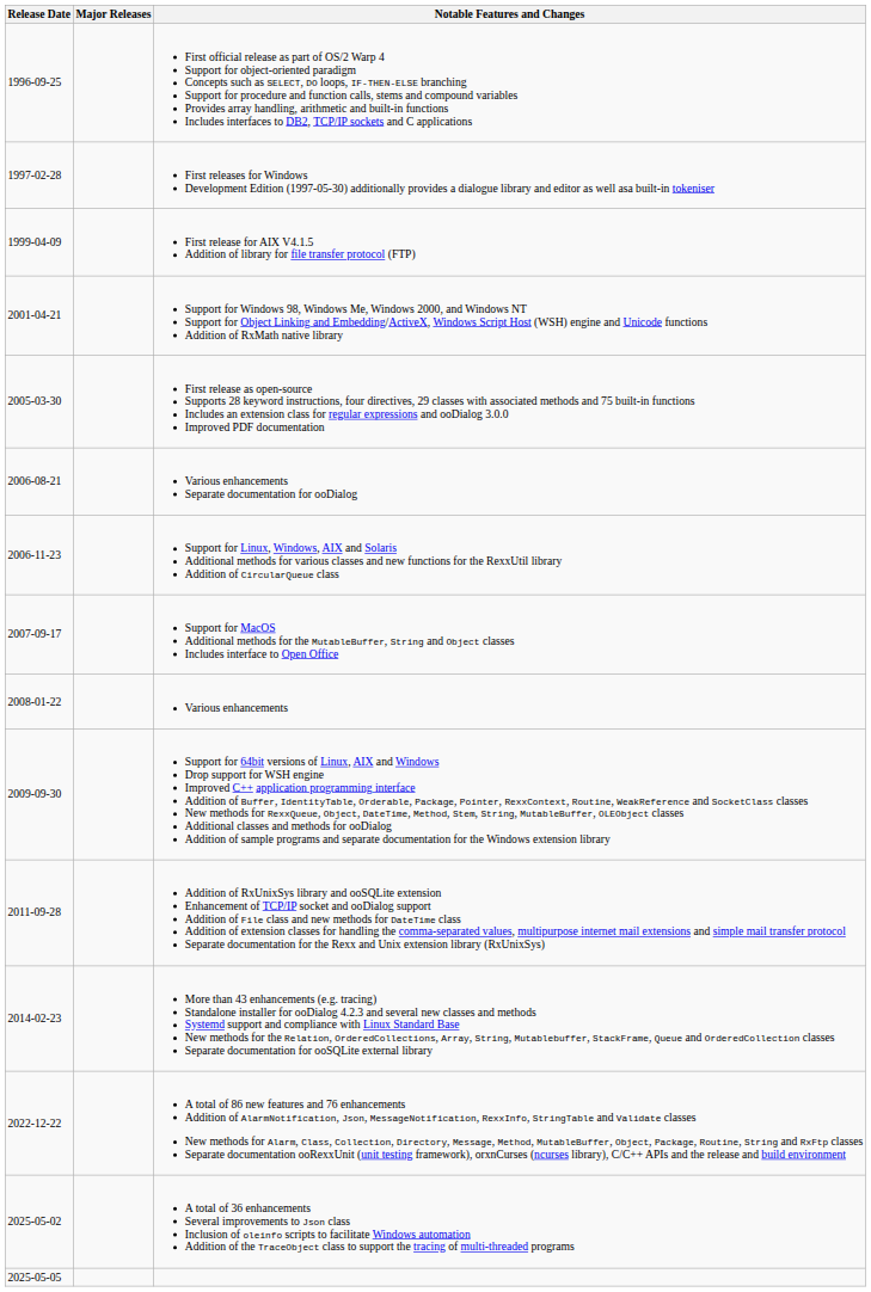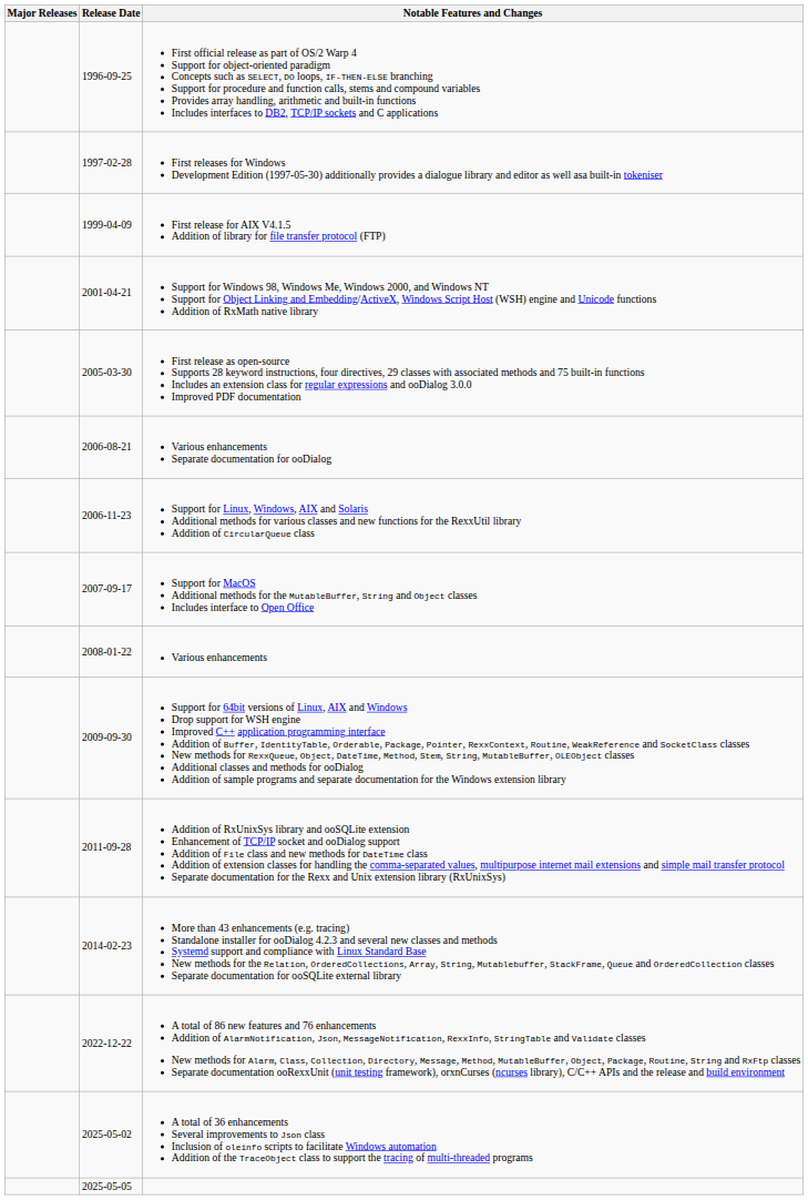 <table class="wikitable sortable">
 <tr>
+<th>Major Releases</th>
 <th>Release Date</th>
-<th>Major Releases</th>
 <th>Notable Features and Changes</th>
 </tr>
 <tr>
+<td></td>
 <td>1996-09-25</td>
-<td></td>
 <td><br><ul><li>First official release as part of OS/2 Warp 4</li><li>Support for object-oriented paradigm</li><li>Concepts such as <code>SELECT</code>, <code>DO</code> loops, <code>IF-THEN-ELSE</code> branching</li><li>Support for procedure and function calls, stems and compound variables</li><li>Provides array handling, arithmetic and built-in functions</li><li>Includes interfaces to <a href='#'>DB2</a>, <a href='#'>TCP/IP sockets</a> and C applications</li></ul></td>
 </tr>
 <tr>
+<td></td>
 <td>1997-02-28</td>
-<td></td>
 <td><br><ul><li>First releases for Windows</li><li>Development Edition (1997-05-30) additionally provides a dialogue library and editor as well asa built-in <a href='#'>tokeniser</a></li></ul></td>
 </tr>
 <tr>
+<td></td>
 <td>1999-04-09</td>
-<td></td>
 <td><br><ul><li>First release for AIX V4.1.5</li><li>Addition of library for <a href='#'>file transfer protocol</a> (FTP)</li></ul></td>
 </tr>
 <tr>
+<td></td>
 <td>2001-04-21</td>
-<td></td>
 <td><br><ul><li>Support for Windows 98, Windows Me, Windows 2000, and Windows NT</li><li>Support for <a href='#'>Object Linking and Embedding</a>/<a href='#'>ActiveX</a>, <a href='#'>Windows Script Host</a> (WSH) engine and <a href='#'>Unicode</a> functions</li><li>Addition of RxMath native library</li></ul></td>
 </tr>
 <tr>
+<td></td>
 <td>2005-03-30</td>
-<td></td>
 <td><br><ul><li>First release as open-source</li><li>Supports 28 keyword instructions, four directives, 29 classes with associated methods and 75 built-in functions</li><li>Includes an extension class for <a href='#'>regular expressions</a> and ooDialog 3.0.0</li><li>Improved PDF documentation</li></ul></td>
 </tr>
 <tr>
+<td></td>
 <td>2006-08-21</td>
-<td></td>
 <td><br><ul><li>Various enhancements</li><li>Separate documentation for ooDialog</li></ul></td>
 </tr>
 <tr>
+<td></td>
 <td>2006-11-23</td>
-<td></td>
 <td><br><ul><li>Support for <a href='#'>Linux</a>, <a href='#'>Windows</a>, <a href='#'>AIX</a> and <a href='#'>Solaris</a></li><li>Additional methods for various classes and new functions for the RexxUtil library</li><li>Addition of <code>CircularQueue</code> class</li></ul></td>
 </tr>
 <tr>
+<td></td>
 <td>2007-09-17</td>
-<td></td>
 <td><br><ul><li>Support for <a href='#'>MacOS</a></li><li>Additional methods for the <code>MutableBuffer</code>, <code>String</code> and <code>Object</code> classes</li><li>Includes interface to <a href='#'>Open Office</a></li></ul></td>
 </tr>
 <tr>
+<td></td>
 <td>2008-01-22</td>
-<td></td>
 <td><br><ul><li>Various enhancements</li></ul></td>
 </tr>
 <tr>
+<td></td>
 <td>2009-09-30</td>
-<td></td>
 <td><br><ul><li>Support for <a href='#'>64bit</a> versions of <a href='#'>Linux</a>, <a href='#'>AIX</a> and <a href='#'>Windows</a></li><li>Drop support for WSH engine</li><li>Improved <a href='#'>C++</a> <a href='#'>application programming interface</a></li><li>Addition of <code>Buffer</code>, <code>IdentityTable</code>, <code>Orderable</code>, <code>Package</code>, <code>Pointer</code>, <code>RexxContext</code>, <code>Routine</code>, <code>WeakReference</code> and <code>SocketClass</code> classes</li><li>New methods for <code>RexxQueue</code>, <code>Object</code>, <code>DateTime</code>, <code>Method</code>, <code>Stem</code>, <code>String</code>, <code>MutableBuffer</code>, <code>OLEObject</code> classes</li><li>Additional classes and methods for ooDialog</li><li>Addition of sample programs and separate documentation for the Windows extension library</li></ul></td>
 </tr>
 <tr>
+<td></td>
 <td>2011-09-28</td>
-<td></td>
 <td><br><ul><li>Addition of RxUnixSys library and ooSQLite extension</li><li>Enhancement of <a href='#'>TCP/IP</a> socket and ooDialog support</li><li>Addition of <code>File</code> class and new methods for <code>DateTime</code> class</li><li>Addition of extension classes for handling the <a href='#'>comma-separated values</a>, <a href='#'>multipurpose internet mail extensions</a> and <a href='#'>simple mail transfer protocol</a></li><li>Separate documentation for the Rexx and Unix extension library (RxUnixSys)</li></ul></td>
 </tr>
 <tr>
+<td></td>
 <td>2014-02-23</td>
-<td></td>
 <td><br><ul><li>More than 43 enhancements (e.g. tracing)</li><li>Standalone installer for ooDialog 4.2.3 and several new classes and methods</li><li><a href='#'>Systemd</a> support and compliance with <a href='#'>Linux Standard Base</a></li><li>New methods for the <code>Relation</code>, <code>OrderedCollections</code>, <code>Array</code>, <code>String</code>, <code>Mutablebuffer</code>, <code>StackFrame</code>, <code>Queue</code> and <code>OrderedCollection</code> classes</li><li>Separate documentation for ooSQLite external library</li></ul></td>
 </tr>
 <tr>
+<td></td>
 <td>2022-12-22</td>
-<td></td>
 <td><br><ul><li>A total of 86 new features and 76 enhancements</li><li>Addition of <code>AlarmNotification</code>, <code>Json</code>, <code>MessageNotification</code>, <code>RexxInfo</code>, <code>StringTable</code> and <code>Validate</code> classes</li></ul><ul><li>New methods for <code>Alarm</code>, <code>Class</code>, <code>Collection</code>, <code>Directory</code>, <code>Message</code>, <code>Method</code>, <code>MutableBuffer</code>, <code>Object</code>, <code>Package</code>, <code>Routine</code>, <code>String</code> and <code>RxFtp</code> classes</li><li>Separate documentation ooRexxUnit (<a href='#'>unit testing</a> framework), orxnCurses (<a href='#'>ncurses</a> library), C/C++ APIs and the release and <a href='#'>build environment</a></li></ul></td>
 </tr>
 <tr>
+<td></td>
 <td>2025-05-02</td>
-<td></td>
 <td><br><ul><li>A total of 36 enhancements</li><li>Several improvements to <code>Json</code> class</li><li>Inclusion of <code>oleinfo</code> scripts to facilitate <a href='#'>Windows automation</a></li><li>Addition of the <code>TraceObject</code> class to support the <a href='#'>tracing</a> of <a href='#'>multi-threaded</a> programs</li></ul></td>
 </tr>
 <tr>
+<td></td>
 <td>2025-05-05</td>
-<td></td>
 <td></td>
 </tr>
 </table>
